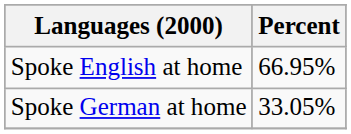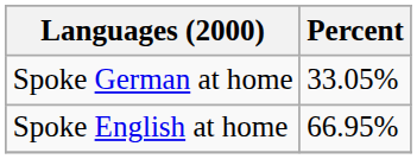 <table class="wikitable sortable collapsible" style="font-size: 90%;">
 <tr>
 <th>Languages (2000) </th>
 <th>Percent</th>
 </tr>
 <tr>
+<td>Spoke <a href='#'>German</a> at home</td>
+<td>33.05%</td>
+</tr>
+<tr>
 <td>Spoke <a href='#'>English</a> at home</td>
 <td>66.95%</td>
 </tr>
 <tr>
-<td>Spoke <a href='#'>German</a> at home</td>
-<td>33.05%</td>
-</tr>
-<tr>
 </tr>
 </table>
